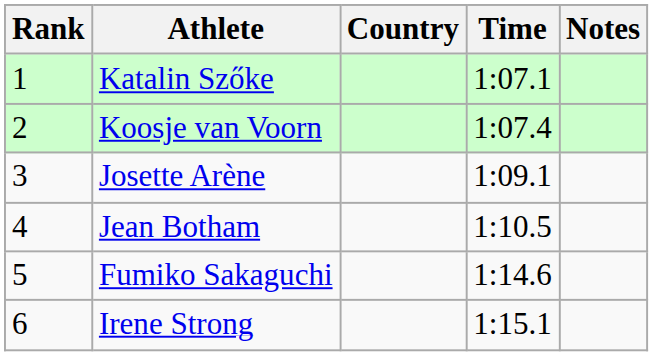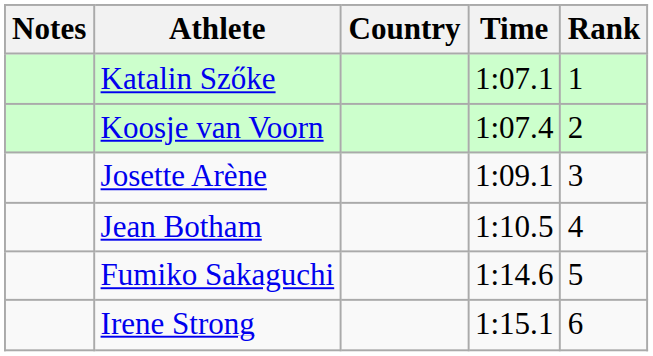 <table class="wikitable sortable">
 <tr>
-<th>Rank</th>
+<th>Notes</th>
 <th>Athlete</th>
 <th>Country</th>
 <th>Time</th>
-<th>Notes</th>
+<th>Rank</th>
 </tr>
 <tr bgcolor=#CCFFCC>
-<td>1</td>
+<td></td>
 <td><a href='#'>Katalin Szőke</a></td>
 <td></td>
 <td>1:07.1</td>
-<td></td>
+<td>1</td>
 </tr>
 <tr bgcolor=#CCFFCC>
-<td>2</td>
+<td></td>
 <td><a href='#'>Koosje van Voorn</a></td>
 <td></td>
 <td>1:07.4</td>
-<td></td>
+<td>2</td>
 </tr>
 <tr>
-<td>3</td>
+<td></td>
 <td><a href='#'>Josette Arène</a></td>
 <td></td>
 <td>1:09.1</td>
-<td></td>
+<td>3</td>
 </tr>
 <tr>
-<td>4</td>
+<td></td>
 <td><a href='#'>Jean Botham</a></td>
 <td></td>
 <td>1:10.5</td>
-<td></td>
+<td>4</td>
 </tr>
 <tr>
-<td>5</td>
+<td></td>
 <td><a href='#'>Fumiko Sakaguchi</a></td>
 <td></td>
 <td>1:14.6</td>
-<td></td>
+<td>5</td>
 </tr>
 <tr>
-<td>6</td>
+<td></td>
 <td><a href='#'>Irene Strong</a></td>
 <td></td>
 <td>1:15.1</td>
-<td></td>
+<td>6</td>
 </tr>
 </table>
